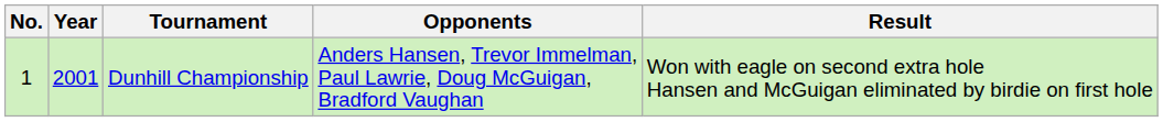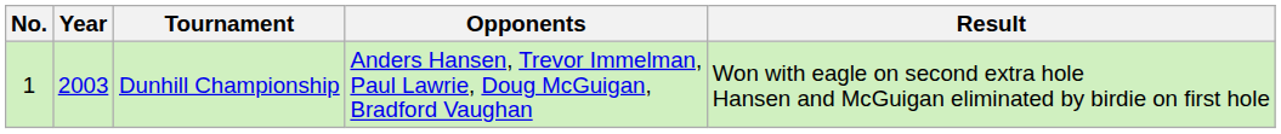 <table class="wikitable" style="font-size:95%;">
 <tr>
 <th>No.</th>
 <th>Year</th>
 <th>Tournament</th>
 <th>Opponents</th>
 <th>Result</th>
 </tr>
 <tr style="background:#D0F0C0;">
 <td align=center>1</td>
-<td><a href='#'>2001</a></td>
+<td><a href='#'>2003</a></td>
 <td><a href='#'>Dunhill Championship</a></td>
 <td> <a href='#'>Anders Hansen</a>,  <a href='#'>Trevor Immelman</a>,<br> <a href='#'>Paul Lawrie</a>,  <a href='#'>Doug McGuigan</a>,<br> <a href='#'>Bradford Vaughan</a></td>
 <td>Won with eagle on second extra hole<br>Hansen and McGuigan eliminated by birdie on first hole</td>
 </tr>
 </table>
